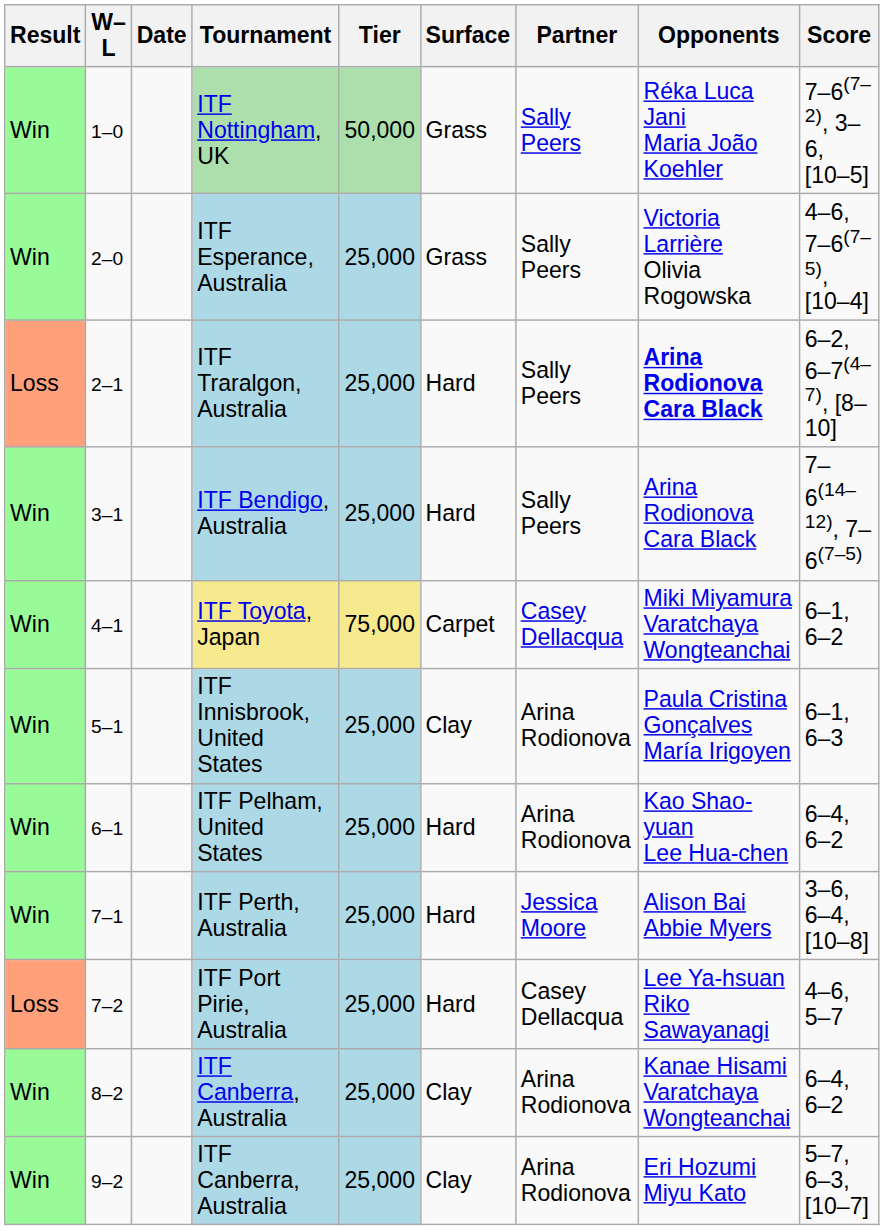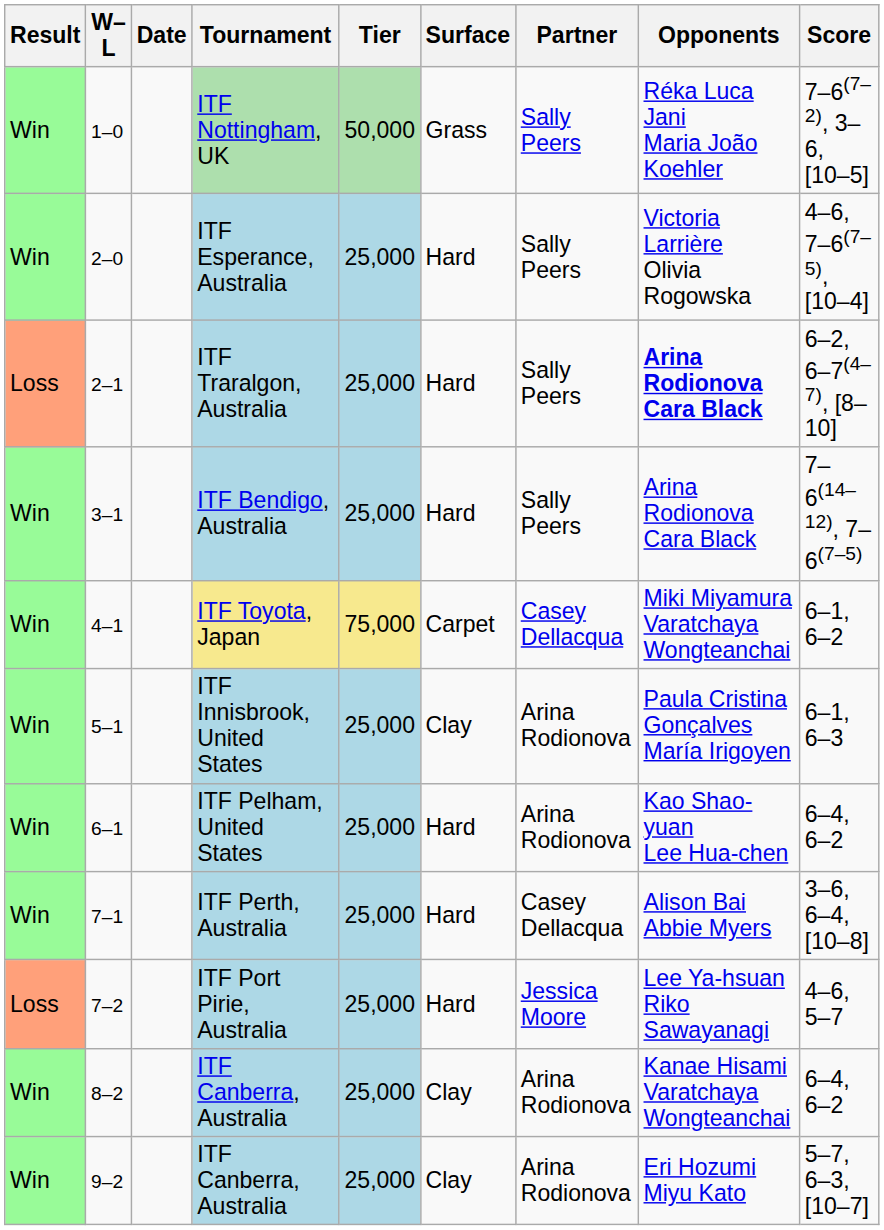 <table class="sortable wikitable">
 <tr>
 <th>Result</th>
 <th class="unsortable">W–L</th>
 <th>Date</th>
 <th>Tournament</th>
 <th>Tier</th>
 <th>Surface</th>
 <th>Partner</th>
 <th>Opponents</th>
 <th class="unsortable">Score</th>
 </tr>
 <tr>
 <td bgcolor="98FB98">Win</td>
 <td><small>1–0</small></td>
 <td><a href='#'></a></td>
 <td style="background:#addfad;"><a href='#'>ITF Nottingham</a>, UK</td>
 <td style="background:#addfad;">50,000</td>
 <td>Grass</td>
 <td> <a href='#'>Sally Peers</a></td>
 <td> <a href='#'>Réka Luca Jani</a> <br>  <a href='#'>Maria João Koehler</a></td>
 <td>7–6<sup>(7–2)</sup>, 3–6, [10–5]</td>
 </tr>
 <tr>
 <td bgcolor="98FB98">Win</td>
 <td><small>2–0</small></td>
 <td></td>
 <td style="background:lightblue;">ITF Esperance, Australia</td>
 <td style="background:lightblue;">25,000</td>
-<td>Grass</td>
+<td>Hard</td>
 <td> Sally Peers</td>
 <td> <a href='#'>Victoria Larrière</a> <br>  Olivia Rogowska</td>
 <td>4–6, 7–6<sup>(7–5)</sup>, [10–4]</td>
 </tr>
 <tr>
 <td bgcolor="#FFA07A">Loss</td>
 <td><small>2–1</small></td>
 <td></td>
 <td style="background:lightblue;">ITF Traralgon, Australia</td>
 <td style="background:lightblue;">25,000</td>
 <td>Hard</td>
 <td> Sally Peers</td>
 <td><strong> <a href='#'>Arina Rodionova</a> <br>  <a href='#'>Cara Black</a></strong></td>
 <td>6–2, 6–7<sup>(4–7)</sup>, [8–10]</td>
 </tr>
 <tr>
 <td bgcolor="98FB98">Win</td>
 <td><small>3–1</small></td>
 <td></td>
 <td style="background:lightblue;"><a href='#'>ITF Bendigo</a>, Australia</td>
 <td style="background:lightblue;">25,000</td>
 <td>Hard</td>
 <td> Sally Peers</td>
 <td> <a href='#'>Arina Rodionova</a> <br>  <a href='#'>Cara Black</a></td>
 <td>7–6<sup>(14–12)</sup>, 7–6<sup>(7–5)</sup></td>
 </tr>
 <tr>
 <td bgcolor="98FB98">Win</td>
 <td><small>4–1</small></td>
 <td><a href='#'></a></td>
 <td style="background:#f7e98e;"><a href='#'>ITF Toyota</a>, Japan</td>
 <td style="background:#f7e98e;">75,000</td>
 <td>Carpet</td>
 <td> <a href='#'>Casey Dellacqua</a></td>
 <td> <a href='#'>Miki Miyamura</a> <br>  <a href='#'>Varatchaya Wongteanchai</a></td>
 <td>6–1, 6–2</td>
 </tr>
 <tr>
 <td bgcolor="98FB98">Win</td>
 <td><small>5–1</small></td>
 <td></td>
 <td style="background:lightblue;">ITF Innisbrook, United States</td>
 <td style="background:lightblue;">25,000</td>
 <td>Clay</td>
 <td> Arina Rodionova</td>
 <td> <a href='#'>Paula Cristina Gonçalves</a> <br>  <a href='#'>María Irigoyen</a></td>
 <td>6–1, 6–3</td>
 </tr>
 <tr>
 <td bgcolor="98FB98">Win</td>
 <td><small>6–1</small></td>
 <td></td>
 <td style="background:lightblue;">ITF Pelham, United States</td>
 <td style="background:lightblue;">25,000</td>
 <td>Hard</td>
 <td> Arina Rodionova</td>
 <td> <a href='#'>Kao Shao-yuan</a> <br>  <a href='#'>Lee Hua-chen</a></td>
 <td>6–4, 6–2</td>
 </tr>
 <tr>
 <td bgcolor="98FB98">Win</td>
 <td><small>7–1</small></td>
 <td></td>
 <td style="background:lightblue;">ITF Perth, Australia</td>
 <td style="background:lightblue;">25,000</td>
 <td>Hard</td>
-<td> <a href='#'>Jessica Moore</a></td>
+<td> Casey Dellacqua</td>
 <td> <a href='#'>Alison Bai</a> <br>  <a href='#'>Abbie Myers</a></td>
 <td>3–6, 6–4, [10–8]</td>
 </tr>
 <tr>
 <td bgcolor="#FFA07A">Loss</td>
 <td><small>7–2</small></td>
 <td></td>
 <td style="background:lightblue;">ITF Port Pirie, Australia</td>
 <td style="background:lightblue;">25,000</td>
 <td>Hard</td>
-<td> Casey Dellacqua</td>
+<td> <a href='#'>Jessica Moore</a></td>
 <td> <a href='#'>Lee Ya-hsuan</a> <br>  <a href='#'>Riko Sawayanagi</a></td>
 <td>4–6, 5–7</td>
 </tr>
 <tr>
 <td bgcolor="98FB98">Win</td>
 <td><small>8–2</small></td>
 <td></td>
 <td style="background:lightblue;"><a href='#'>ITF Canberra</a>, Australia</td>
 <td style="background:lightblue;">25,000</td>
 <td>Clay</td>
 <td> Arina Rodionova</td>
 <td> <a href='#'>Kanae Hisami</a> <br>  <a href='#'>Varatchaya Wongteanchai</a></td>
 <td>6–4, 6–2</td>
 </tr>
 <tr>
 <td bgcolor="98FB98">Win</td>
 <td><small>9–2</small></td>
 <td></td>
 <td style="background:lightblue;">ITF Canberra, Australia</td>
 <td style="background:lightblue;">25,000</td>
 <td>Clay</td>
 <td> Arina Rodionova</td>
 <td> <a href='#'>Eri Hozumi</a> <br>  <a href='#'>Miyu Kato</a></td>
 <td>5–7, 6–3, [10–7]</td>
 </tr>
 </table>
